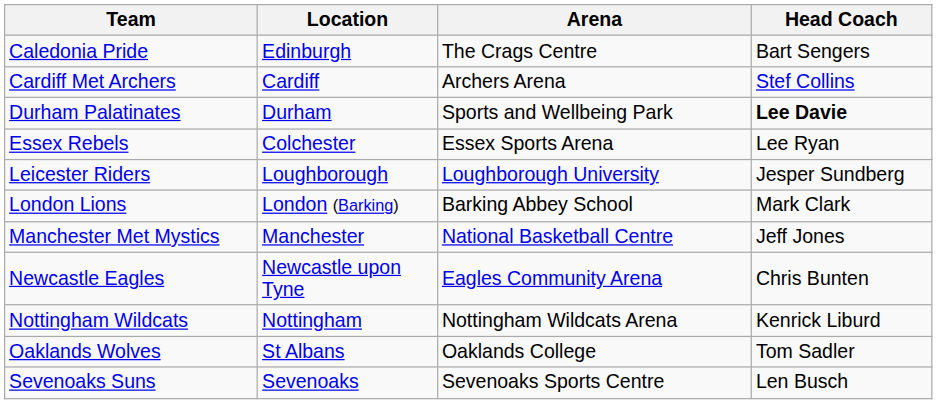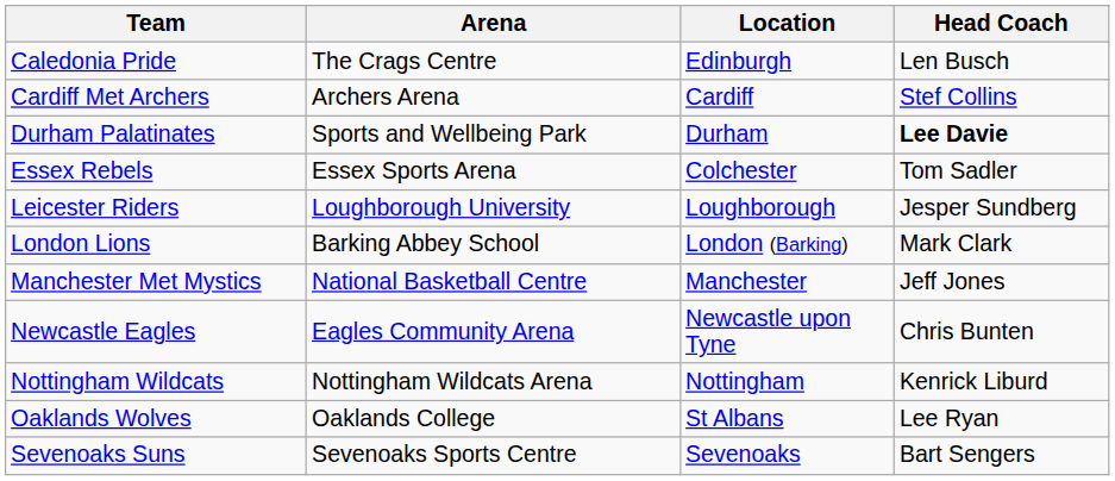 <table class="wikitable sortable">
 <tr>
 <th scope="col" style="width: 200px;">Team</th>
+<th scope="col" style="width: 250px;">Arena</th>
 <th scope="col" style="width: 140px;">Location</th>
-<th scope="col" style="width: 250px;">Arena</th>
 <th scope="col" style="width: 140px;">Head Coach</th>
 </tr>
 <tr>
 <td> <a href='#'>Caledonia Pride</a></td>
+<td>The Crags Centre</td>
 <td><a href='#'>Edinburgh</a></td>
-<td>The Crags Centre</td>
-<td> Bart Sengers</td>
+<td> Len Busch</td>
 </tr>
 <tr>
 <td> <a href='#'>Cardiff Met Archers</a></td>
+<td>Archers Arena</td>
 <td><a href='#'>Cardiff</a></td>
-<td>Archers Arena</td>
 <td> <a href='#'>Stef Collins</a></td>
 </tr>
 <tr>
 <td> <a href='#'>Durham Palatinates</a></td>
+<td>Sports and Wellbeing Park</td>
 <td><a href='#'>Durham</a></td>
-<td>Sports and Wellbeing Park</td>
 <td><strong> Lee Davie</strong></td>
 </tr>
 <tr>
 <td> <a href='#'>Essex Rebels</a></td>
+<td>Essex Sports Arena</td>
 <td><a href='#'>Colchester</a></td>
-<td>Essex Sports Arena</td>
-<td> Lee Ryan</td>
+<td> Tom Sadler</td>
 </tr>
 <tr>
 <td> <a href='#'>Leicester Riders</a></td>
+<td><a href='#'>Loughborough University</a></td>
 <td><a href='#'>Loughborough</a></td>
-<td><a href='#'>Loughborough University</a></td>
 <td> Jesper Sundberg</td>
 </tr>
 <tr>
 <td> <a href='#'>London Lions</a></td>
+<td>Barking Abbey School</td>
 <td><a href='#'>London</a> <small>(<a href='#'>Barking</a>)</small></td>
-<td>Barking Abbey School</td>
 <td> Mark Clark</td>
 </tr>
 <tr>
 <td> <a href='#'>Manchester Met Mystics</a></td>
+<td><a href='#'>National Basketball Centre</a></td>
 <td><a href='#'>Manchester</a></td>
-<td><a href='#'>National Basketball Centre</a></td>
 <td> Jeff Jones</td>
 </tr>
 <tr>
 <td> <a href='#'>Newcastle Eagles</a></td>
+<td><a href='#'>Eagles Community Arena</a></td>
 <td><a href='#'>Newcastle upon Tyne</a></td>
-<td><a href='#'>Eagles Community Arena</a></td>
 <td> Chris Bunten</td>
 </tr>
 <tr>
 <td> <a href='#'>Nottingham Wildcats</a></td>
+<td>Nottingham Wildcats Arena</td>
 <td><a href='#'>Nottingham</a></td>
-<td>Nottingham Wildcats Arena</td>
 <td> Kenrick Liburd</td>
 </tr>
 <tr>
 <td> <a href='#'>Oaklands Wolves</a></td>
+<td>Oaklands College</td>
 <td><a href='#'>St Albans</a></td>
-<td>Oaklands College</td>
-<td> Tom Sadler</td>
+<td> Lee Ryan</td>
 </tr>
 <tr>
 <td> <a href='#'>Sevenoaks Suns</a></td>
+<td>Sevenoaks Sports Centre</td>
 <td><a href='#'>Sevenoaks</a></td>
-<td>Sevenoaks Sports Centre</td>
-<td> Len Busch</td>
+<td> Bart Sengers</td>
 </tr>
 </table>
